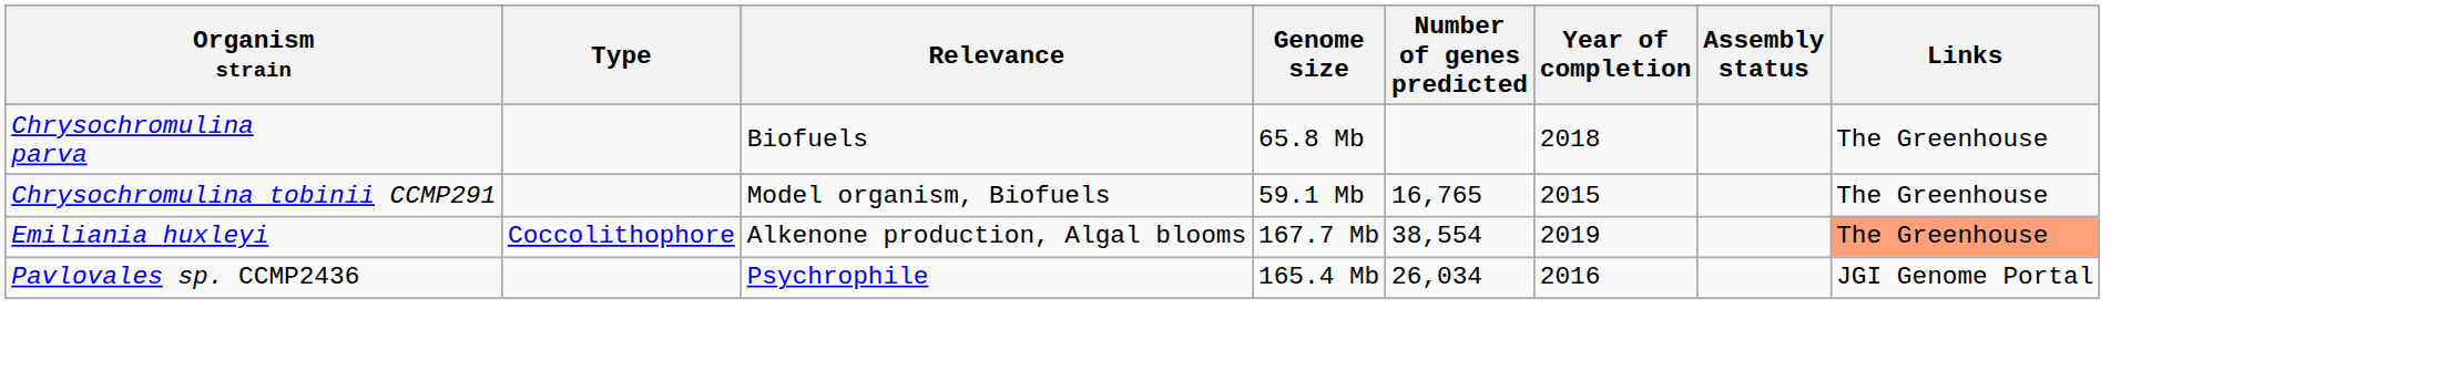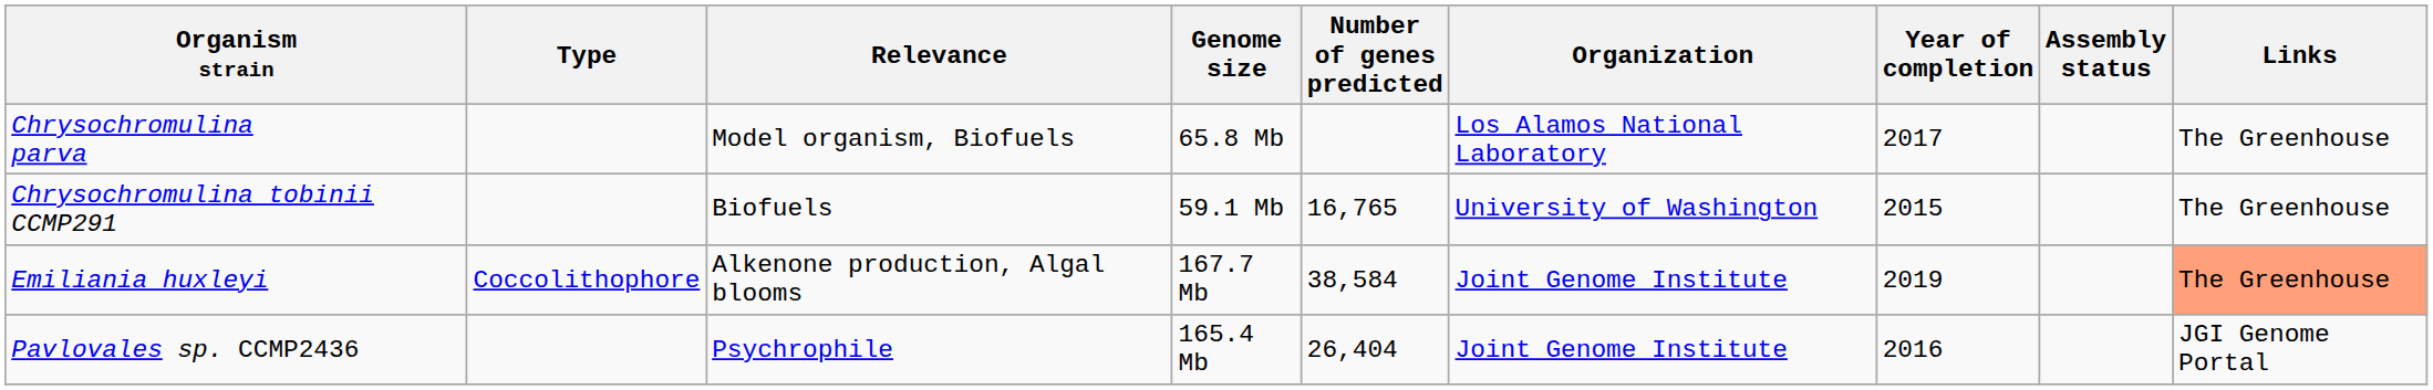 <table class="wikitable sortable mw-collapsible">
 <tr>
 <th>Organism<br><small>strain</small></th>
 <th>Type</th>
 <th>Relevance</th>
 <th>Genome<br>size</th>
 <th>Number<br>of genes<br>predicted</th>
+<th>Organization</th>
 <th>Year of<br>completion</th>
 <th>Assembly<br>status</th>
 <th>Links</th>
 </tr>
 <tr>
 <td><em><a href='#'>Chrysochromulina</a></em><br><em><a href='#'>parva</a></em></td>
 <td></td>
-<td>Biofuels</td>
+<td>Model organism, Biofuels</td>
 <td>65.8 Mb</td>
 <td></td>
-<td>2018</td>
+<td><a href='#'>Los Alamos National Laboratory</a></td>
+<td>2017</td>
 <td></td>
 <td>The Greenhouse</td>
 </tr>
 <tr>
 <td><em><a href='#'>Chrysochromulina tobinii</a> CCMP291</em></td>
 <td></td>
-<td>Model organism, Biofuels</td>
+<td>Biofuels</td>
 <td>59.1 Mb</td>
 <td>16,765</td>
+<td><a href='#'>University of Washington</a></td>
 <td>2015</td>
 <td></td>
 <td>The Greenhouse</td>
 </tr>
 <tr>
 <td><em><a href='#'>Emiliania huxleyi</a></em></td>
 <td><a href='#'>Coccolithophore</a></td>
 <td>Alkenone production, Algal blooms</td>
 <td>167.7 Mb</td>
-<td>38,554</td>
+<td>38,584</td>
+<td><a href='#'>Joint Genome Institute</a></td>
 <td>2019</td>
 <td></td>
 <td style="background: lightsalmon;">The Greenhouse</td>
 </tr>
 <tr>
 <td><em><a href='#'>Pavlovales</a> sp.</em> CCMP2436</td>
 <td></td>
 <td><a href='#'>Psychrophile</a></td>
 <td>165.4 Mb</td>
-<td>26,034</td>
+<td>26,404</td>
+<td><a href='#'>Joint Genome Institute</a></td>
 <td>2016</td>
 <td></td>
 <td>JGI Genome Portal</td>
 </tr>
 </table>
